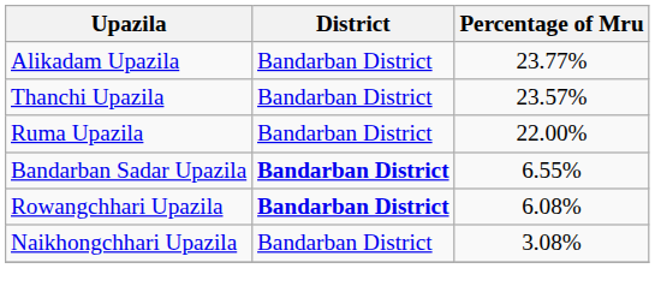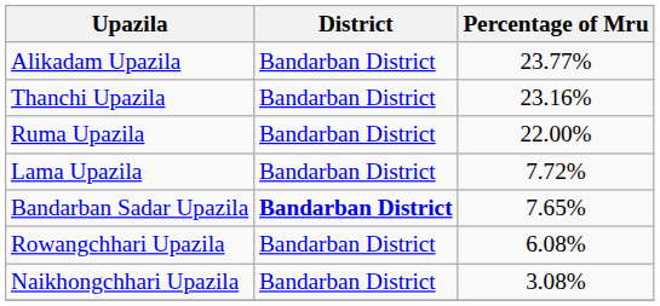 <table class="wikitable sortable static-row-numbers static-row-header-text defaultleft col2right hover-highlight">
 <tr>
 <th>Upazila</th>
 <th>District</th>
 <th>Percentage of Mru</th>
 </tr>
 <tr>
 <td><a href='#'>Alikadam Upazila</a></td>
 <td><a href='#'>Bandarban District</a></td>
 <td align=center>23.77%</td>
 </tr>
 <tr>
 <td><a href='#'>Thanchi Upazila</a></td>
 <td><a href='#'>Bandarban District</a></td>
-<td align=center>23.57%</td>
+<td align=center>23.16%</td>
 </tr>
 <tr>
 <td><a href='#'>Ruma Upazila</a></td>
 <td><a href='#'>Bandarban District</a></td>
 <td align=center>22.00%</td>
 </tr>
 <tr>
+<td><a href='#'>Lama Upazila</a></td>
+<td><a href='#'>Bandarban District</a></td>
+<td align=center>7.72%</td>
+</tr>
+<tr>
 <td><a href='#'>Bandarban Sadar Upazila</a></td>
 <td><strong><a href='#'>Bandarban District</a></strong></td>
-<td align=center>6.55%</td>
+<td align=center>7.65%</td>
 </tr>
 <tr>
 <td><a href='#'>Rowangchhari Upazila</a></td>
-<td><strong><a href='#'>Bandarban District</a></strong></td>
+<td><a href='#'>Bandarban District</a></td>
 <td align=center>6.08%</td>
 </tr>
 <tr>
 <td><a href='#'>Naikhongchhari Upazila</a></td>
 <td><a href='#'>Bandarban District</a></td>
 <td align=center>3.08%</td>
 </tr>
 <tr>
 </tr>
 </table>
